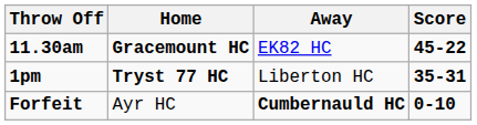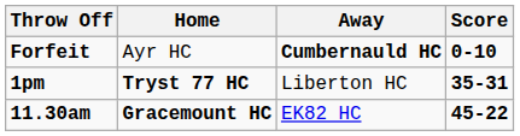 <table class="wikitable">
 <tr>
 <th><strong>Throw Off</strong></th>
 <th><strong>Home</strong></th>
 <th><strong>Away</strong></th>
 <th><strong>Score</strong></th>
 </tr>
 <tr>
-<td><strong>11.30am</strong></td>
-<td><strong>Gracemount HC</strong></td>
-<td><a href='#'>EK82 HC</a></td>
-<td><strong>45-22</strong></td>
+<td><strong>Forfeit</strong></td>
+<td>Ayr HC</td>
+<td><strong>Cumbernauld HC</strong></td>
+<td><strong>0-10</strong></td>
 </tr>
 <tr>
 <td><strong>1pm</strong></td>
 <td><strong>Tryst 77 HC</strong></td>
 <td>Liberton HC</td>
 <td><strong>35-31</strong></td>
 </tr>
 <tr>
-<td><strong>Forfeit</strong></td>
-<td>Ayr HC</td>
-<td><strong>Cumbernauld HC</strong></td>
-<td><strong>0-10</strong></td>
+<td><strong>11.30am</strong></td>
+<td><strong>Gracemount HC</strong></td>
+<td><a href='#'>EK82 HC</a></td>
+<td><strong>45-22</strong></td>
 </tr>
 </table>
